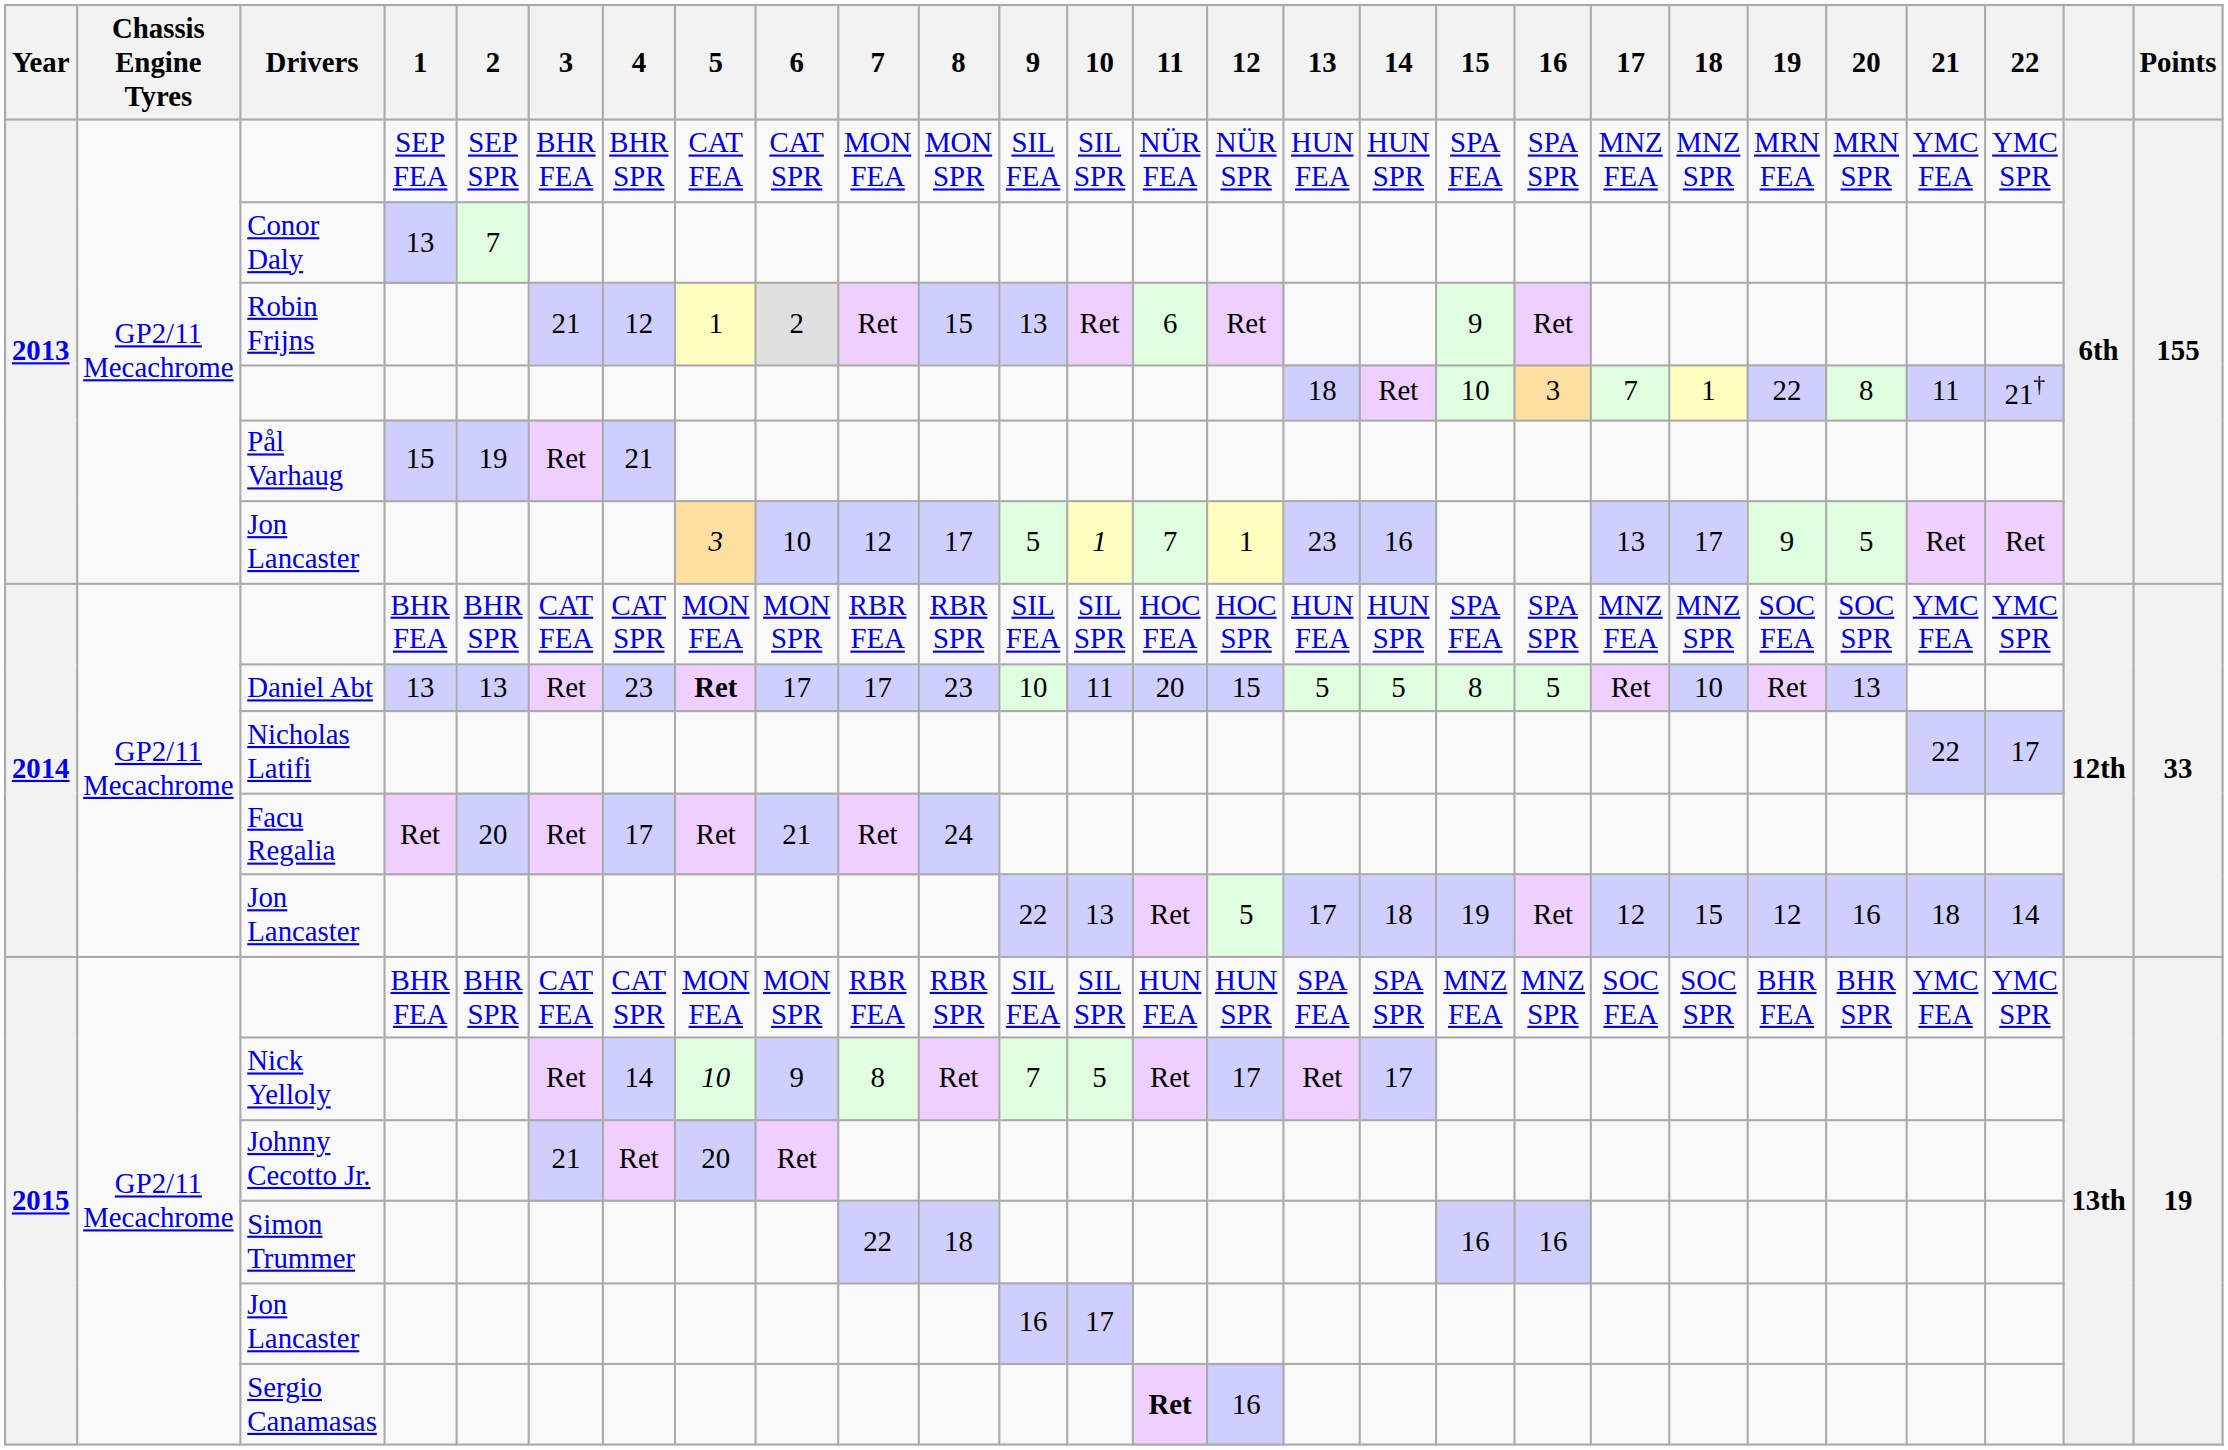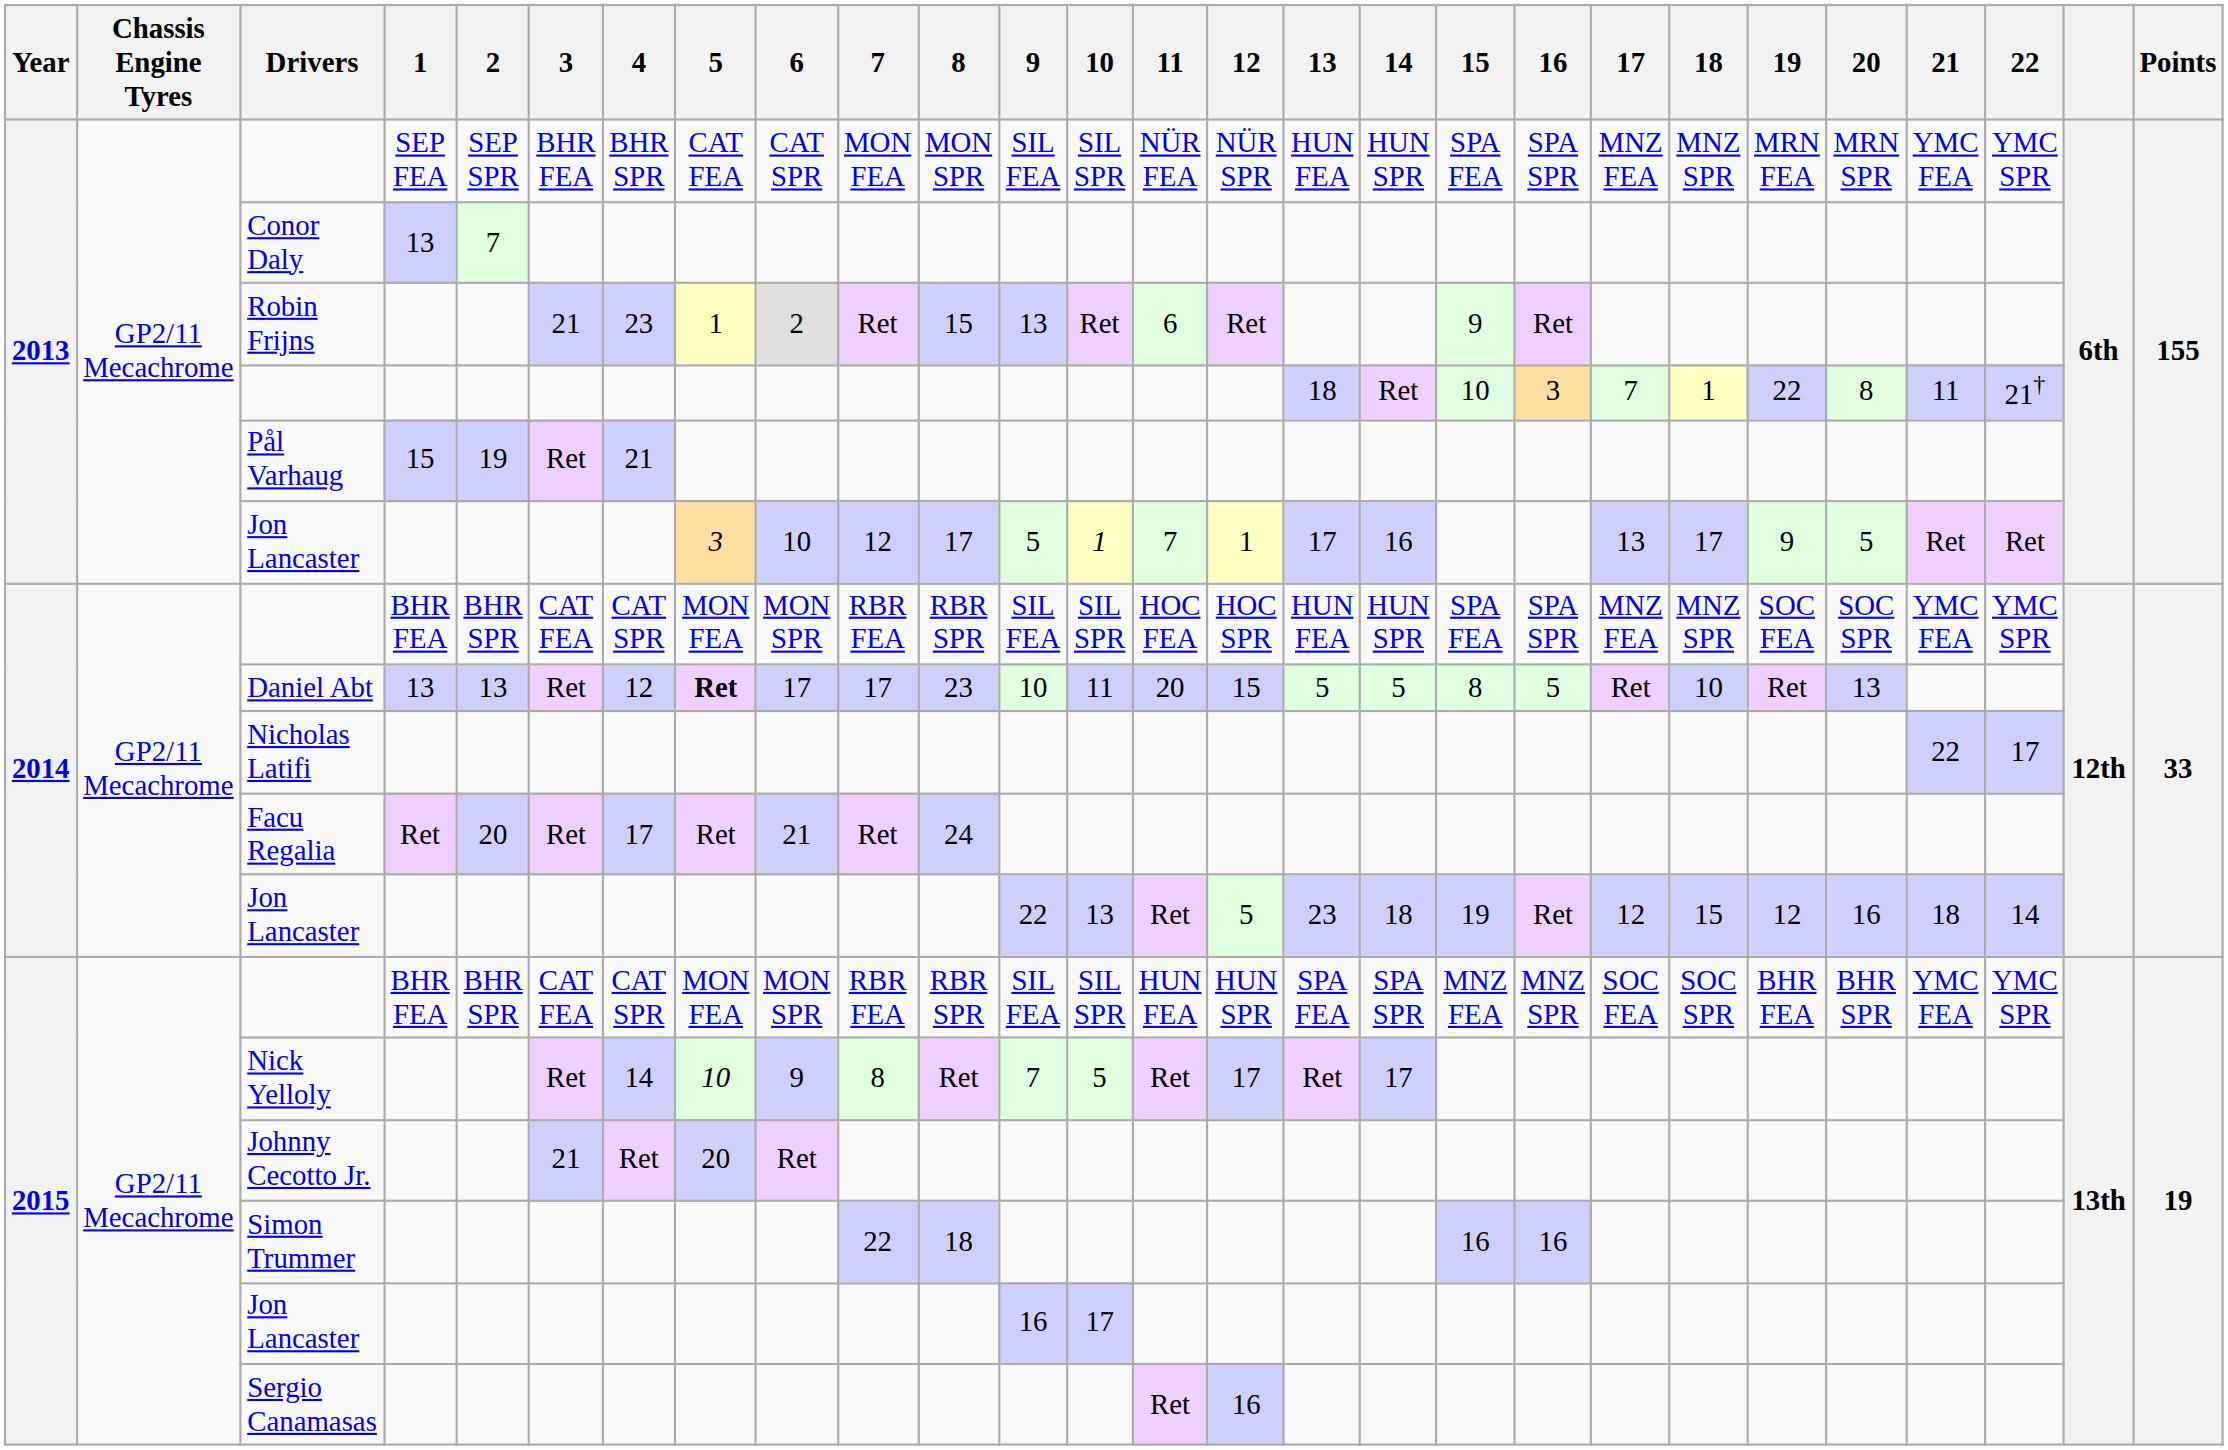 <table class="wikitable" style="text-align:center; font-size:85%;">
 <tr>
 <th>Year</th>
 <th>Chassis<br>Engine<br>Tyres</th>
 <th>Drivers</th>
 <th>1</th>
 <th>2</th>
 <th>3</th>
 <th>4</th>
 <th>5</th>
 <th>6</th>
 <th>7</th>
 <th>8</th>
 <th>9</th>
 <th>10</th>
 <th>11</th>
 <th>12</th>
 <th>13</th>
 <th>14</th>
 <th>15</th>
 <th>16</th>
 <th>17</th>
 <th>18</th>
 <th>19</th>
 <th>20</th>
 <th>21</th>
 <th>22</th>
 <th></th>
 <th>Points</th>
 </tr>
 <tr>
 <th rowspan=6><a href='#'>2013</a></th>
 <td rowspan=6><a href='#'>GP2/11</a><br><a href='#'>Mecachrome</a><br></td>
 <td></td>
 <td><a href='#'>SEP<br>FEA</a></td>
 <td><a href='#'>SEP<br>SPR</a></td>
 <td><a href='#'>BHR<br>FEA</a></td>
 <td><a href='#'>BHR<br>SPR</a></td>
 <td><a href='#'>CAT<br>FEA</a></td>
 <td><a href='#'>CAT<br>SPR</a></td>
 <td><a href='#'>MON<br>FEA</a></td>
 <td><a href='#'>MON<br>SPR</a></td>
 <td><a href='#'>SIL<br>FEA</a></td>
 <td><a href='#'>SIL<br>SPR</a></td>
 <td><a href='#'>NÜR<br>FEA</a></td>
 <td><a href='#'>NÜR<br>SPR</a></td>
 <td><a href='#'>HUN<br>FEA</a></td>
 <td><a href='#'>HUN<br>SPR</a></td>
 <td><a href='#'>SPA<br>FEA</a></td>
 <td><a href='#'>SPA<br>SPR</a></td>
 <td><a href='#'>MNZ<br>FEA</a></td>
 <td><a href='#'>MNZ<br>SPR</a></td>
 <td><a href='#'>MRN<br>FEA</a></td>
 <td><a href='#'>MRN<br>SPR</a></td>
 <td><a href='#'>YMC<br>FEA</a></td>
 <td><a href='#'>YMC<br>SPR</a></td>
 <th rowspan=6>6th</th>
 <th rowspan=6>155</th>
 </tr>
 <tr>
 <td align=left> <a href='#'>Conor Daly</a></td>
 <td style="background:#cfcfff;">13</td>
 <td style="background:#dfffdf;">7</td>
 <td></td>
 <td></td>
 <td></td>
 <td></td>
 <td></td>
 <td></td>
 <td></td>
 <td></td>
 <td></td>
 <td></td>
 <td></td>
 <td></td>
 <td></td>
 <td></td>
 <td></td>
 <td></td>
 <td></td>
 <td></td>
 <td></td>
 <td></td>
 </tr>
 <tr>
 <td align=left> <a href='#'>Robin Frijns</a></td>
 <td></td>
 <td></td>
 <td style="background:#cfcfff;">21</td>
-<td style="background:#cfcfff;">12</td>
+<td style="background:#cfcfff;">23</td>
 <td style="background:#ffffbf;">1</td>
 <td style="background:#dfdfdf;">2</td>
 <td style="background:#efcfff;">Ret</td>
 <td style="background:#cfcfff;">15</td>
 <td style="background:#cfcfff;">13</td>
 <td style="background:#efcfff;">Ret</td>
 <td style="background:#dfffdf;">6</td>
 <td style="background:#efcfff;">Ret</td>
 <td></td>
 <td></td>
 <td style="background:#dfffdf;">9</td>
 <td style="background:#efcfff;">Ret</td>
 <td></td>
 <td></td>
 <td></td>
 <td></td>
 <td></td>
 <td></td>
 </tr>
 <tr>
 <td align=left></td>
 <td></td>
 <td></td>
 <td></td>
 <td></td>
 <td></td>
 <td></td>
 <td></td>
 <td></td>
 <td></td>
 <td></td>
 <td></td>
 <td></td>
 <td style="background:#cfcfff;">18</td>
 <td style="background:#efcfff;">Ret</td>
 <td style="background:#dfffdf;">10</td>
 <td style="background:#ffdf9f;">3</td>
 <td style="background:#dfffdf;">7</td>
 <td style="background:#ffffbf;">1</td>
 <td style="background:#cfcfff;">22</td>
 <td style="background:#dfffdf;">8</td>
 <td style="background:#cfcfff;">11</td>
 <td style="background:#cfcfff;">21<sup>†</sup></td>
 </tr>
 <tr>
 <td align=left> <a href='#'>Pål Varhaug</a></td>
 <td style="background:#cfcfff;">15</td>
 <td style="background:#cfcfff;">19</td>
 <td style="background:#efcfff;">Ret</td>
 <td style="background:#cfcfff;">21</td>
 <td></td>
 <td></td>
 <td></td>
 <td></td>
 <td></td>
 <td></td>
 <td></td>
 <td></td>
 <td></td>
 <td></td>
 <td></td>
 <td></td>
 <td></td>
 <td></td>
 <td></td>
 <td></td>
 <td></td>
 <td></td>
 </tr>
 <tr>
 <td align=left> <a href='#'>Jon Lancaster</a></td>
 <td></td>
 <td></td>
 <td></td>
 <td></td>
 <td style="background:#ffdf9f;"><em>3</em></td>
 <td style="background:#cfcfff;">10</td>
 <td style="background:#cfcfff;">12</td>
 <td style="background:#cfcfff;">17</td>
 <td style="background:#dfffdf;">5</td>
 <td style="background:#ffffbf;"><em>1</em></td>
 <td style="background:#dfffdf;">7</td>
 <td style="background:#ffffbf;">1</td>
-<td style="background:#cfcfff;">23</td>
+<td style="background:#cfcfff;">17</td>
 <td style="background:#cfcfff;">16</td>
 <td></td>
 <td></td>
 <td style="background:#cfcfff;">13</td>
 <td style="background:#cfcfff;">17</td>
 <td style="background:#dfffdf;">9</td>
 <td style="background:#dfffdf;">5</td>
 <td style="background:#efcfff;">Ret</td>
 <td style="background:#efcfff;">Ret</td>
 </tr>
 <tr>
 <th rowspan=5><a href='#'>2014</a></th>
 <td rowspan=5><a href='#'>GP2/11</a><br><a href='#'>Mecachrome</a><br></td>
 <td></td>
 <td><a href='#'>BHR<br>FEA</a></td>
 <td><a href='#'>BHR<br>SPR</a></td>
 <td><a href='#'>CAT<br>FEA</a></td>
 <td><a href='#'>CAT<br>SPR</a></td>
 <td><a href='#'>MON<br>FEA</a></td>
 <td><a href='#'>MON<br>SPR</a></td>
 <td><a href='#'>RBR<br>FEA</a></td>
 <td><a href='#'>RBR<br>SPR</a></td>
 <td><a href='#'>SIL<br>FEA</a></td>
 <td><a href='#'>SIL<br>SPR</a></td>
 <td><a href='#'>HOC<br>FEA</a></td>
 <td><a href='#'>HOC<br>SPR</a></td>
 <td><a href='#'>HUN<br>FEA</a></td>
 <td><a href='#'>HUN<br>SPR</a></td>
 <td><a href='#'>SPA<br>FEA</a></td>
 <td><a href='#'>SPA<br>SPR</a></td>
 <td><a href='#'>MNZ<br>FEA</a></td>
 <td><a href='#'>MNZ<br>SPR</a></td>
 <td><a href='#'>SOC<br>FEA</a></td>
 <td><a href='#'>SOC<br>SPR</a></td>
 <td><a href='#'>YMC<br>FEA</a></td>
 <td><a href='#'>YMC<br>SPR</a></td>
 <th rowspan=5>12th</th>
 <th rowspan=5>33</th>
 </tr>
 <tr>
 <td align=left> <a href='#'>Daniel Abt</a></td>
 <td style="background:#cfcfff;">13</td>
 <td style="background:#cfcfff;">13</td>
 <td style="background:#efcfff;">Ret</td>
-<td style="background:#cfcfff;">23</td>
+<td style="background:#cfcfff;">12</td>
 <td style="background:#efcfff;"><strong>Ret</strong></td>
 <td style="background:#cfcfff;">17</td>
 <td style="background:#cfcfff;">17</td>
 <td style="background:#cfcfff;">23</td>
 <td style="background:#dfffdf;">10</td>
 <td style="background:#cfcfff;">11</td>
 <td style="background:#cfcfff;">20</td>
 <td style="background:#cfcfff;">15</td>
 <td style="background:#dfffdf;">5</td>
 <td style="background:#dfffdf;">5</td>
 <td style="background:#dfffdf;">8</td>
 <td style="background:#dfffdf;">5</td>
 <td style="background:#efcfff;">Ret</td>
 <td style="background:#cfcfff;">10</td>
 <td style="background:#efcfff;">Ret</td>
 <td style="background:#cfcfff;">13</td>
 <td></td>
 <td></td>
 </tr>
 <tr>
 <td align=left> <a href='#'>Nicholas Latifi</a></td>
 <td></td>
 <td></td>
 <td></td>
 <td></td>
 <td></td>
 <td></td>
 <td></td>
 <td></td>
 <td></td>
 <td></td>
 <td></td>
 <td></td>
 <td></td>
 <td></td>
 <td></td>
 <td></td>
 <td></td>
 <td></td>
 <td></td>
 <td></td>
 <td style="background:#cfcfff;">22</td>
 <td style="background:#cfcfff;">17</td>
 </tr>
 <tr>
 <td align=left> <a href='#'>Facu Regalia</a></td>
 <td style="background:#efcfff;">Ret</td>
 <td style="background:#cfcfff;">20</td>
 <td style="background:#efcfff;">Ret</td>
 <td style="background:#cfcfff;">17</td>
 <td style="background:#efcfff;">Ret</td>
 <td style="background:#cfcfff;">21</td>
 <td style="background:#efcfff;">Ret</td>
 <td style="background:#cfcfff;">24</td>
 <td></td>
 <td></td>
 <td></td>
 <td></td>
 <td></td>
 <td></td>
 <td></td>
 <td></td>
 <td></td>
 <td></td>
 <td></td>
 <td></td>
 <td></td>
 <td></td>
 </tr>
 <tr>
 <td align=left> <a href='#'>Jon Lancaster</a></td>
 <td></td>
 <td></td>
 <td></td>
 <td></td>
 <td></td>
 <td></td>
 <td></td>
 <td></td>
 <td style="background:#cfcfff;">22</td>
 <td style="background:#cfcfff;">13</td>
 <td style="background:#efcfff;">Ret</td>
 <td style="background:#dfffdf;">5</td>
-<td style="background:#cfcfff;">17</td>
+<td style="background:#cfcfff;">23</td>
 <td style="background:#cfcfff;">18</td>
 <td style="background:#cfcfff;">19</td>
 <td style="background:#efcfff;">Ret</td>
 <td style="background:#cfcfff;">12</td>
 <td style="background:#cfcfff;">15</td>
 <td style="background:#cfcfff;">12</td>
 <td style="background:#cfcfff;">16</td>
 <td style="background:#cfcfff;">18</td>
 <td style="background:#cfcfff;">14</td>
 </tr>
 <tr>
 <th rowspan=6><a href='#'>2015</a></th>
 <td rowspan=6><a href='#'>GP2/11</a><br><a href='#'>Mecachrome</a><br></td>
 <td></td>
 <td><a href='#'>BHR<br>FEA</a></td>
 <td><a href='#'>BHR<br>SPR</a></td>
 <td><a href='#'>CAT<br>FEA</a></td>
 <td><a href='#'>CAT<br>SPR</a></td>
 <td><a href='#'>MON<br>FEA</a></td>
 <td><a href='#'>MON<br>SPR</a></td>
 <td><a href='#'>RBR<br>FEA</a></td>
 <td><a href='#'>RBR<br>SPR</a></td>
 <td><a href='#'>SIL<br>FEA</a></td>
 <td><a href='#'>SIL<br>SPR</a></td>
 <td><a href='#'>HUN<br>FEA</a></td>
 <td><a href='#'>HUN<br>SPR</a></td>
 <td><a href='#'>SPA<br>FEA</a></td>
 <td><a href='#'>SPA<br>SPR</a></td>
 <td><a href='#'>MNZ<br>FEA</a></td>
 <td><a href='#'>MNZ<br>SPR</a></td>
 <td><a href='#'>SOC<br>FEA</a></td>
 <td><a href='#'>SOC<br>SPR</a></td>
 <td><a href='#'>BHR<br>FEA</a></td>
 <td><a href='#'>BHR<br>SPR</a></td>
 <td><a href='#'>YMC<br>FEA</a></td>
 <td><a href='#'>YMC<br>SPR</a></td>
 <th rowspan=6>13th</th>
 <th rowspan=6>19</th>
 </tr>
 <tr>
 <td align=left> <a href='#'>Nick Yelloly</a></td>
 <td></td>
 <td></td>
 <td style="background:#EFCFFF;">Ret</td>
 <td style="background:#CFCFFF;">14</td>
 <td style="background:#DFFFDF;"><em>10</em></td>
 <td style="background:#CFCFFF;">9</td>
 <td style="background:#DFFFDF;">8</td>
 <td style="background:#EFCFFF;">Ret</td>
 <td style="background:#DFFFDF;">7</td>
 <td style="background:#DFFFDF;">5</td>
 <td style="background:#EFCFFF;">Ret</td>
 <td style="background:#CFCFFF;">17</td>
 <td style="background:#EFCFFF;">Ret</td>
 <td style="background:#CFCFFF;">17</td>
 <td></td>
 <td></td>
 <td></td>
 <td></td>
 <td></td>
 <td></td>
 <td></td>
 <td></td>
 </tr>
 <tr>
 <td align=left> <a href='#'>Johnny Cecotto Jr.</a></td>
 <td></td>
 <td></td>
 <td style="background:#CFCFFF;">21</td>
 <td style="background:#EFCFFF;">Ret</td>
 <td style="background:#CFCFFF;">20</td>
 <td style="background:#EFCFFF;">Ret</td>
 <td></td>
 <td></td>
 <td></td>
 <td></td>
 <td></td>
 <td></td>
 <td></td>
 <td></td>
 <td></td>
 <td></td>
 <td></td>
 <td></td>
 <td></td>
 <td></td>
 <td></td>
 <td></td>
 </tr>
 <tr>
 <td align=left> <a href='#'>Simon Trummer</a></td>
 <td></td>
 <td></td>
 <td></td>
 <td></td>
 <td></td>
 <td></td>
 <td style="background:#CFCFFF;">22</td>
 <td style="background:#CFCFFF;">18</td>
 <td></td>
 <td></td>
 <td></td>
 <td></td>
 <td></td>
 <td></td>
 <td style="background:#CFCFFF;">16</td>
 <td style="background:#CFCFFF;">16</td>
 <td></td>
 <td></td>
 <td></td>
 <td></td>
 <td></td>
 <td></td>
 </tr>
 <tr>
 <td align=left> <a href='#'>Jon Lancaster</a></td>
 <td></td>
 <td></td>
 <td></td>
 <td></td>
 <td></td>
 <td></td>
 <td></td>
 <td></td>
 <td style="background:#CFCFFF;">16</td>
 <td style="background:#CFCFFF;">17</td>
 <td></td>
 <td></td>
 <td></td>
 <td></td>
 <td></td>
 <td></td>
 <td></td>
 <td></td>
 <td></td>
 <td></td>
 <td></td>
 <td></td>
 </tr>
 <tr>
 <td align=left> <a href='#'>Sergio Canamasas</a></td>
 <td></td>
 <td></td>
 <td></td>
 <td></td>
 <td></td>
 <td></td>
 <td></td>
 <td></td>
 <td></td>
 <td></td>
-<td style="background:#EFCFFF;"><strong>Ret</strong></td>
+<td style="background:#EFCFFF;">Ret</td>
 <td style="background:#CFCFFF;">16</td>
 <td></td>
 <td></td>
 <td></td>
 <td></td>
 <td></td>
 <td></td>
 <td></td>
 <td></td>
 <td></td>
 <td></td>
 </tr>
 </table>
